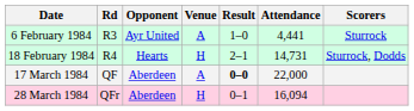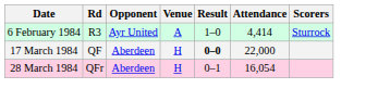 <table class="wikitable sortable" style="font-size:95%; text-align:center">
 <tr>
 <th>Date</th>
 <th>Rd</th>
 <th>Opponent</th>
 <th>Venue</th>
 <th>Result</th>
 <th>Attendance</th>
 <th>Scorers</th>
 </tr>
 <tr bgcolor = "#d0ffe3">
 <td>6 February 1984</td>
 <td>R3</td>
 <td><a href='#'>Ayr United</a></td>
 <td><a href='#'>A</a></td>
 <td>1–0</td>
-<td>4,441</td>
+<td>4,414</td>
 <td><a href='#'>Sturrock</a></td>
-</tr>
-<tr bgcolor = "#d0ffe3">
-<td>18 February 1984</td>
-<td>R4</td>
-<td><a href='#'>Hearts</a></td>
-<td><a href='#'>H</a></td>
-<td>2–1</td>
-<td>14,731</td>
-<td><a href='#'>Sturrock</a>, <a href='#'>Dodds</a></td>
 </tr>
 <tr bgcolor = "#f3f3f3">
 <td>17 March 1984</td>
 <td>QF</td>
 <td><a href='#'>Aberdeen</a></td>
-<td><a href='#'>A</a></td>
+<td><a href='#'>H</a></td>
 <td><strong>0–0</strong></td>
 <td>22,000</td>
 <td></td>
 </tr>
 <tr bgcolor = "#ffd0e3">
 <td>28 March 1984</td>
 <td>QFr</td>
 <td><a href='#'>Aberdeen</a></td>
 <td><a href='#'>H</a></td>
 <td>0–1</td>
-<td>16,094</td>
+<td>16,054</td>
 <td></td>
 </tr>
 </table>
